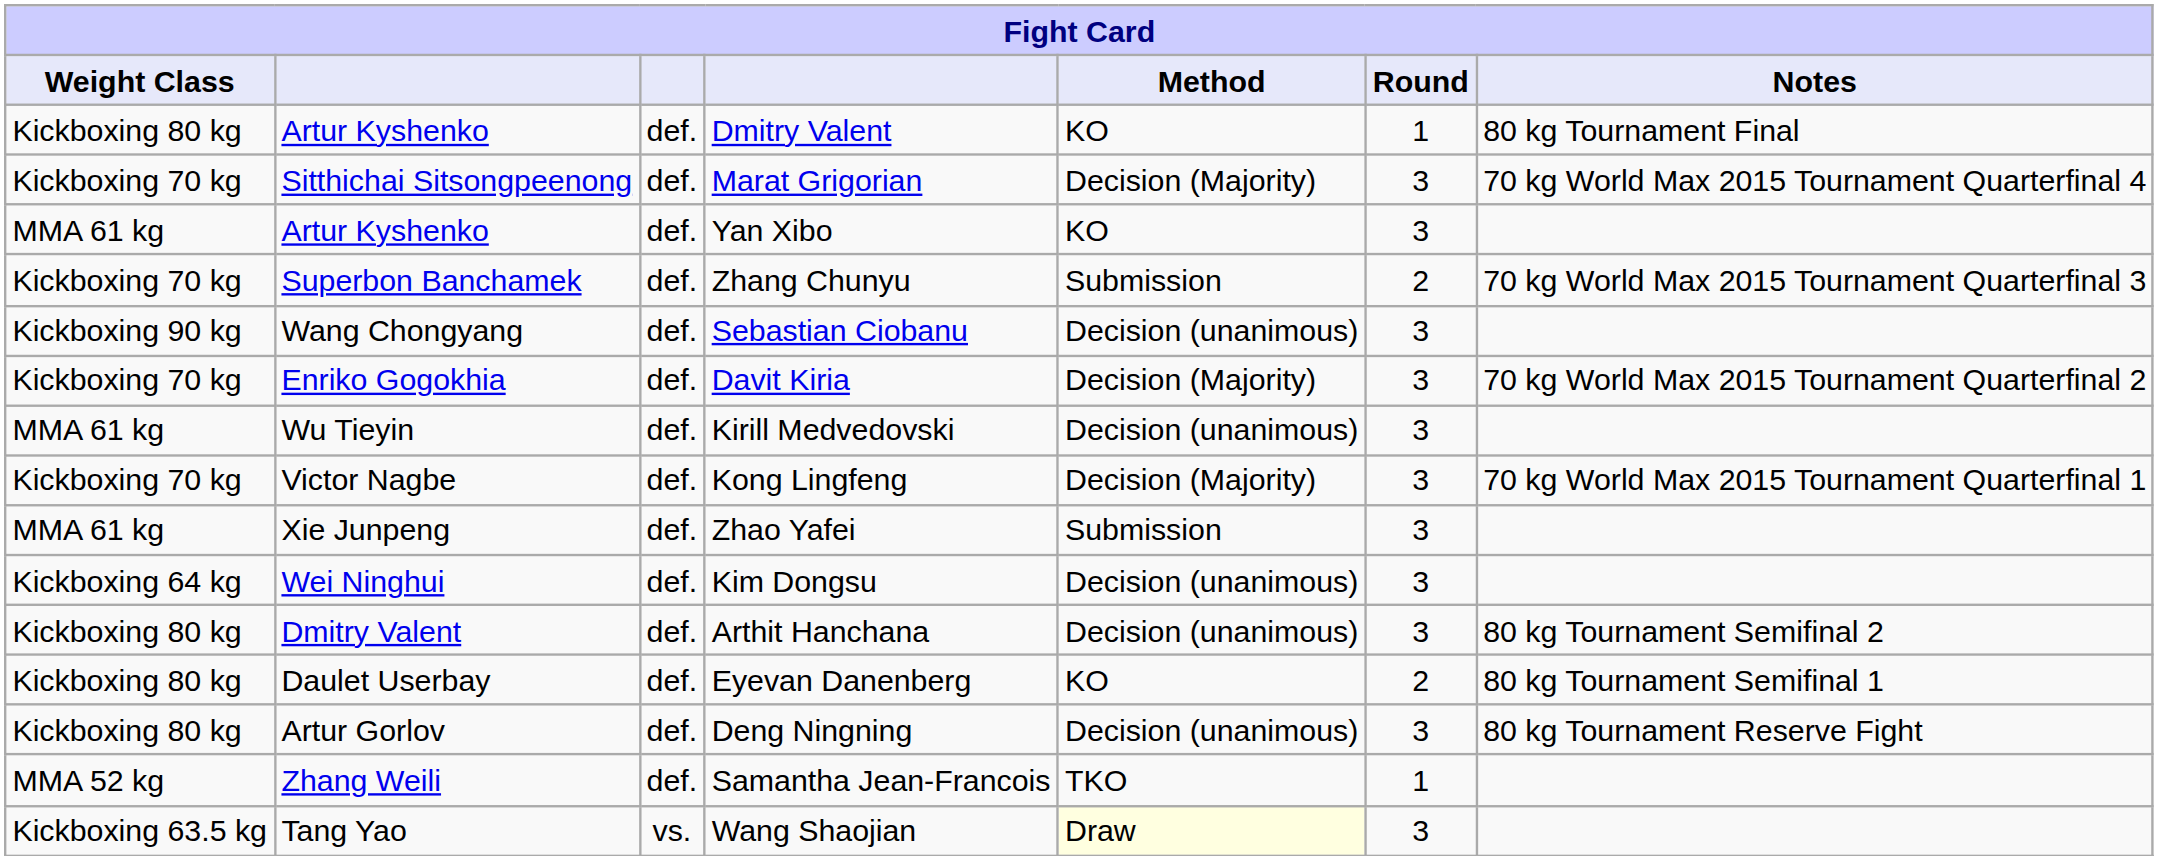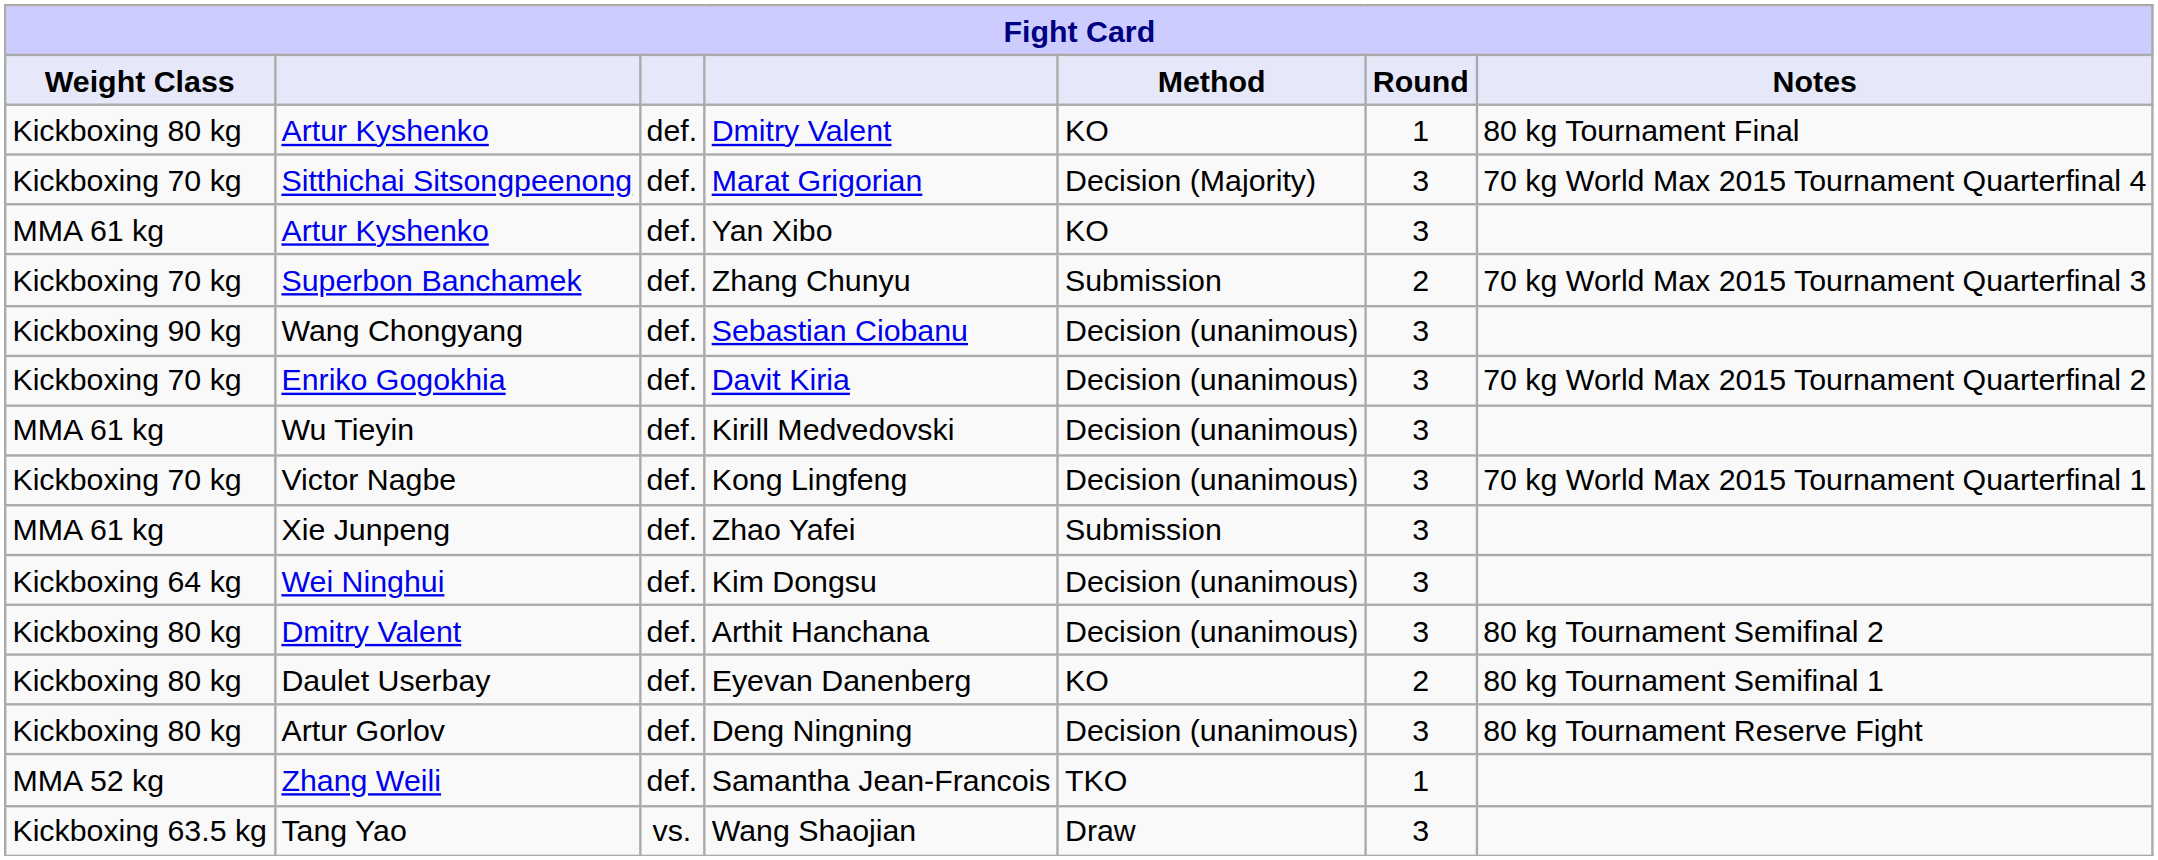 <table class="wikitable" style="font-size: 80%;">
 <tr>
 <th colspan="8" style="background-color: #ccf; color: #000080; text-align: center;"><strong>Fight Card</strong></th>
 </tr>
 <tr>
 <th colspan="1" style="background-color: #E6E8FA; color: #000000; text-align: center;">Weight Class</th>
 <th colspan="1" style="background-color: #E6E8FA; color: #000000; text-align: center;"></th>
 <th colspan="1" style="background-color: #E6E8FA; color: #000000; text-align: center;"></th>
 <th colspan="1" style="background-color: #E6E8FA; color: #000000; text-align: center;"></th>
 <th colspan="1" style="background-color: #E6E8FA; color: #000000; text-align: center;">Method</th>
 <th colspan="1" style="background-color: #E6E8FA; color: #000000; text-align: center;">Round</th>
 <th colspan="1" style="background-color: #E6E8FA; color: #000000; text-align: center;">Notes</th>
 </tr>
 <tr>
 <td>Kickboxing 80 kg</td>
 <td> <a href='#'>Artur Kyshenko</a></td>
 <td align=center>def.</td>
 <td> <a href='#'>Dmitry Valent</a></td>
 <td>KO</td>
 <td align=center>1</td>
 <td>80 kg Tournament Final</td>
 </tr>
 <tr>
 <td>Kickboxing 70 kg</td>
 <td> <a href='#'>Sitthichai Sitsongpeenong</a></td>
 <td align=center>def.</td>
 <td> <a href='#'>Marat Grigorian</a></td>
 <td>Decision (Majority)</td>
 <td align=center>3</td>
 <td>70 kg World Max 2015 Tournament Quarterfinal 4</td>
 </tr>
 <tr>
 <td>MMA 61 kg</td>
 <td> <a href='#'>Artur Kyshenko</a></td>
 <td align=center>def.</td>
 <td> Yan Xibo</td>
 <td>KO</td>
 <td align=center>3</td>
 <td></td>
 </tr>
 <tr>
 <td>Kickboxing 70 kg</td>
 <td> <a href='#'>Superbon Banchamek</a></td>
 <td align=center>def.</td>
 <td> Zhang Chunyu</td>
 <td>Submission</td>
 <td align=center>2</td>
 <td>70 kg World Max 2015 Tournament Quarterfinal 3</td>
 </tr>
 <tr>
 <td>Kickboxing 90 kg</td>
 <td> Wang Chongyang</td>
 <td align=center>def.</td>
 <td> <a href='#'>Sebastian Ciobanu</a></td>
 <td>Decision (unanimous)</td>
 <td align=center>3</td>
 <td></td>
 </tr>
 <tr>
 <td>Kickboxing 70 kg</td>
 <td> <a href='#'>Enriko Gogokhia</a></td>
 <td align=center>def.</td>
 <td> <a href='#'>Davit Kiria</a></td>
-<td>Decision (Majority)</td>
+<td>Decision (unanimous)</td>
 <td align=center>3</td>
 <td>70 kg World Max 2015 Tournament Quarterfinal 2</td>
 </tr>
 <tr>
 <td>MMA 61 kg</td>
 <td> Wu Tieyin</td>
 <td align=center>def.</td>
 <td> Kirill Medvedovski</td>
 <td>Decision (unanimous)</td>
 <td align=center>3</td>
 <td></td>
 </tr>
 <tr>
 <td>Kickboxing 70 kg</td>
 <td> Victor Nagbe</td>
 <td align=center>def.</td>
 <td> Kong Lingfeng</td>
-<td>Decision (Majority)</td>
+<td>Decision (unanimous)</td>
 <td align=center>3</td>
 <td>70 kg World Max 2015 Tournament Quarterfinal 1</td>
 </tr>
 <tr>
 <td>MMA 61 kg</td>
 <td> Xie Junpeng</td>
 <td align=center>def.</td>
 <td> Zhao Yafei</td>
 <td>Submission</td>
 <td align=center>3</td>
 <td></td>
 </tr>
 <tr>
 <td>Kickboxing 64 kg</td>
 <td> <a href='#'>Wei Ninghui</a></td>
 <td align=center>def.</td>
 <td> Kim Dongsu</td>
 <td>Decision (unanimous)</td>
 <td align=center>3</td>
 <td></td>
 </tr>
 <tr>
 <td>Kickboxing 80 kg</td>
 <td> <a href='#'>Dmitry Valent</a></td>
 <td align=center>def.</td>
 <td> Arthit Hanchana</td>
 <td>Decision (unanimous)</td>
 <td align=center>3</td>
 <td>80 kg Tournament Semifinal 2</td>
 </tr>
 <tr>
 <td>Kickboxing 80 kg</td>
 <td> Daulet Userbay</td>
 <td align=center>def.</td>
 <td> Eyevan Danenberg</td>
 <td>KO</td>
 <td align=center>2</td>
 <td>80 kg Tournament Semifinal 1</td>
 </tr>
 <tr>
 <td>Kickboxing 80 kg</td>
 <td> Artur Gorlov</td>
 <td align=center>def.</td>
 <td> Deng Ningning</td>
 <td>Decision (unanimous)</td>
 <td align=center>3</td>
 <td>80 kg Tournament Reserve Fight</td>
 </tr>
 <tr>
 <td>MMA 52 kg</td>
 <td> <a href='#'>Zhang Weili</a></td>
 <td align=center>def.</td>
 <td> Samantha Jean-Francois</td>
 <td>TKO</td>
 <td align=center>1</td>
 <td></td>
 </tr>
 <tr>
 <td>Kickboxing 63.5 kg</td>
 <td> Tang Yao</td>
 <td align=center>vs.</td>
 <td> Wang Shaojian</td>
-<td style="background: lightyellow;">Draw</td>
+<td>Draw</td>
 <td align=center>3</td>
 <td></td>
 </tr>
 <tr>
 </tr>
 </table>
